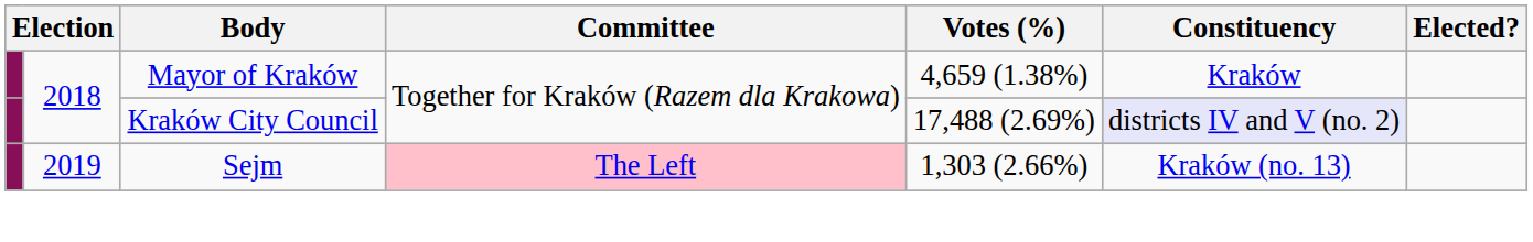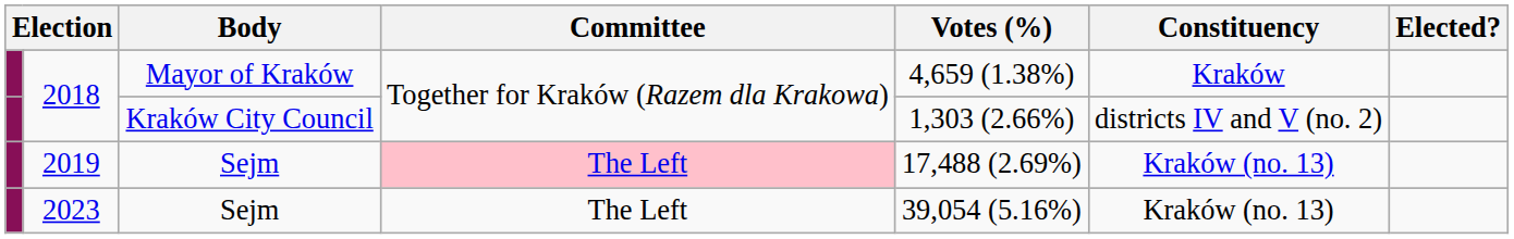 <table class = 'wikitable mw-collapsible' colspan="7" style="text-align:center;">
 <tr>
 <th colspan="2">Election</th>
 <th>Body</th>
 <th>Committee</th>
 <th>Votes (%)</th>
 <th>Constituency</th>
 <th>Elected?</th>
 </tr>
 <tr>
 <td style="background-color: #870f57"></td>
 <td rowspan=2><a href='#'>2018</a></td>
 <td><a href='#'>Mayor of Kraków</a></td>
 <td rowspan=2>Together for Kraków (<em>Razem dla Krakowa</em>)</td>
 <td>4,659 (1.38%)</td>
 <td><a href='#'>Kraków</a></td>
 <td></td>
 </tr>
 <tr>
 <td style="background-color: #870f57"></td>
 <td><a href='#'>Kraków City Council</a></td>
-<td>17,488 (2.69%)</td>
-<td style="background: lavender;">districts <a href='#'>IV</a> and <a href='#'>V</a> (no. 2)</td>
+<td>1,303 (2.66%)</td>
+<td>districts <a href='#'>IV</a> and <a href='#'>V</a> (no. 2)</td>
 <td></td>
 </tr>
 <tr>
 <td style="background-color: #870f57"></td>
 <td><a href='#'>2019</a></td>
 <td><a href='#'>Sejm</a></td>
 <td style="background: pink;"><a href='#'>The Left</a></td>
-<td>1,303 (2.66%)</td>
+<td>17,488 (2.69%)</td>
 <td><a href='#'>Kraków (no. 13)</a></td>
 <td></td>
 </tr>
+<tr>
+<td style="background-color: #870f57"></td>
+<td><a href='#'>2023</a></td>
+<td>Sejm</td>
+<td>The Left</td>
+<td>39,054 (5.16%)</td>
+<td>Kraków (no. 13)</td>
+<td></td>
+</tr>
 </table>
